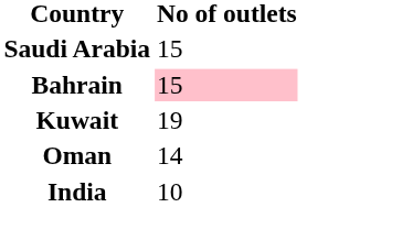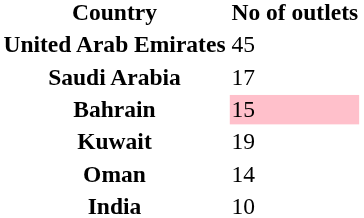 <table>
 <tr>
 <th>Country</th>
 <th>No of outlets</th>
 </tr>
 <tr>
+<th>United Arab Emirates</th>
+<td>45</td>
+</tr>
+<tr>
 <th>Saudi Arabia</th>
-<td>15</td>
+<td>17</td>
 </tr>
 <tr>
 <th>Bahrain</th>
 <td style="background: pink;">15</td>
 </tr>
 <tr>
 <th>Kuwait</th>
 <td>19</td>
 </tr>
 <tr>
 <th>Oman</th>
 <td>14</td>
 </tr>
 <tr>
 <th>India</th>
 <td>10</td>
 </tr>
 </table>
